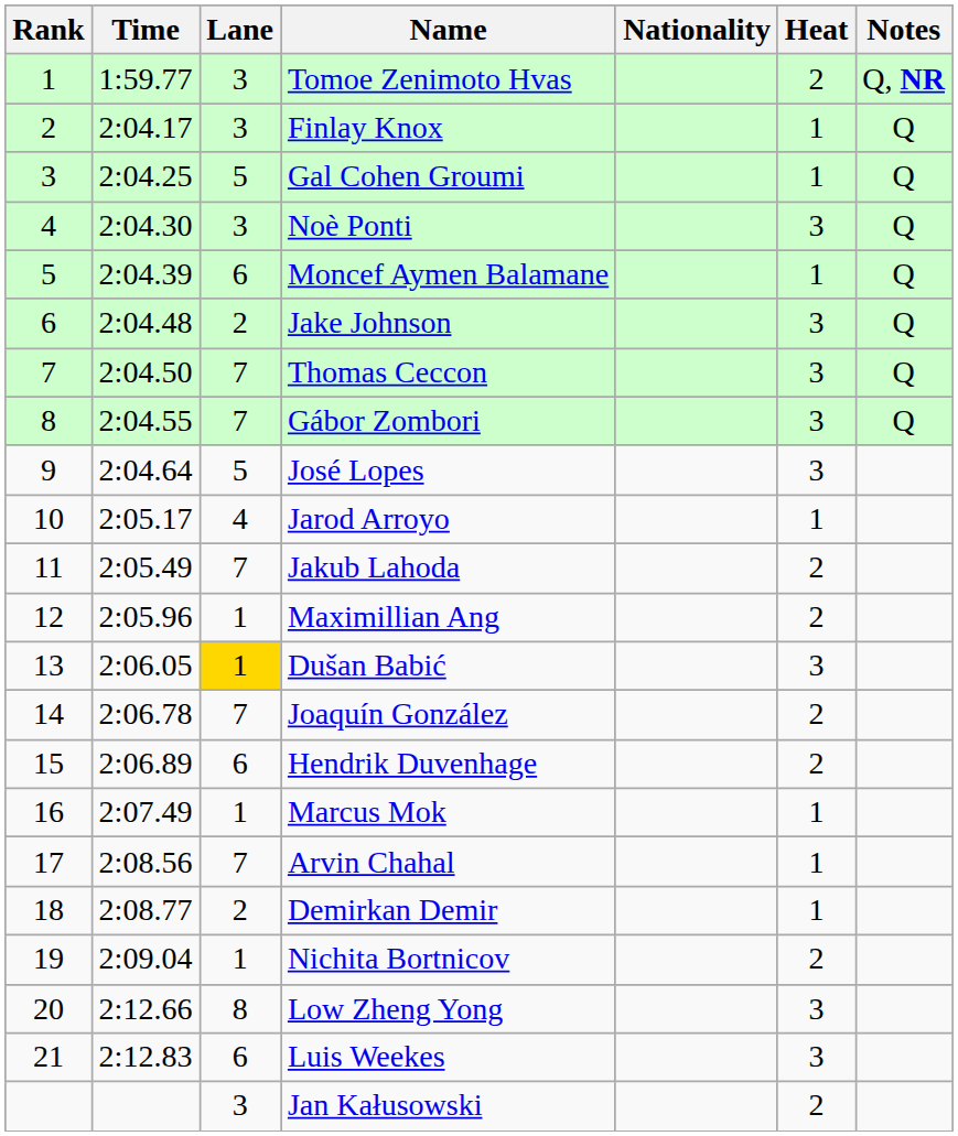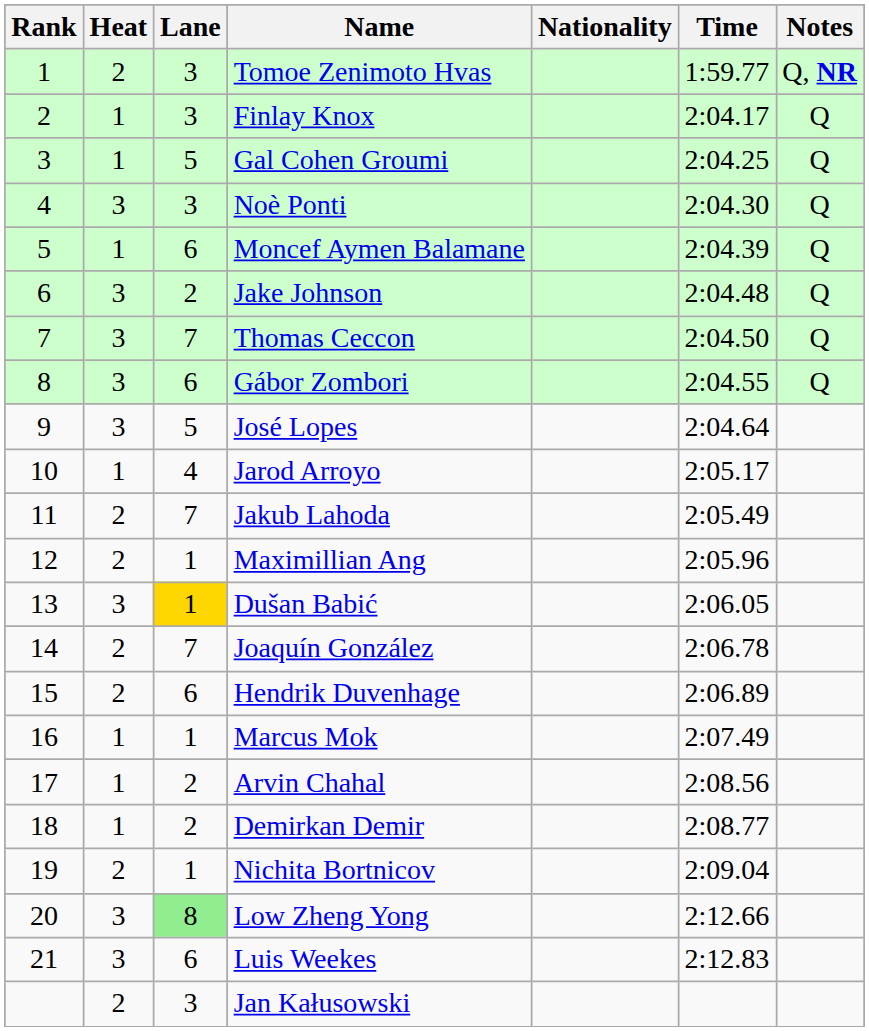 <table class="wikitable sortable" style="text-align:center">
 <tr>
 <th>Rank</th>
-<th>Time</th>
+<th>Heat</th>
 <th>Lane</th>
 <th>Name</th>
 <th>Nationality</th>
-<th>Heat</th>
+<th>Time</th>
 <th>Notes</th>
 </tr>
 <tr bgcolor=ccffcc>
 <td>1</td>
-<td>1:59.77</td>
+<td>2</td>
 <td>3</td>
 <td align=left><a href='#'>Tomoe Zenimoto Hvas</a></td>
 <td align=left></td>
-<td>2</td>
+<td>1:59.77</td>
 <td>Q, <strong><a href='#'>NR</a></strong></td>
 </tr>
 <tr bgcolor=ccffcc>
 <td>2</td>
-<td>2:04.17</td>
+<td>1</td>
 <td>3</td>
 <td align=left><a href='#'>Finlay Knox</a></td>
 <td align=left></td>
-<td>1</td>
+<td>2:04.17</td>
 <td>Q</td>
 </tr>
 <tr bgcolor=ccffcc>
 <td>3</td>
-<td>2:04.25</td>
+<td>1</td>
 <td>5</td>
 <td align=left><a href='#'>Gal Cohen Groumi</a></td>
 <td align=left></td>
-<td>1</td>
+<td>2:04.25</td>
 <td>Q</td>
 </tr>
 <tr bgcolor=ccffcc>
 <td>4</td>
-<td>2:04.30</td>
+<td>3</td>
 <td>3</td>
 <td align=left><a href='#'>Noè Ponti</a></td>
 <td align=left></td>
-<td>3</td>
+<td>2:04.30</td>
 <td>Q</td>
 </tr>
 <tr bgcolor=ccffcc>
 <td>5</td>
-<td>2:04.39</td>
+<td>1</td>
 <td>6</td>
 <td align=left><a href='#'>Moncef Aymen Balamane</a></td>
 <td align=left></td>
-<td>1</td>
+<td>2:04.39</td>
 <td>Q</td>
 </tr>
 <tr bgcolor=ccffcc>
 <td>6</td>
-<td>2:04.48</td>
+<td>3</td>
 <td>2</td>
 <td align=left><a href='#'>Jake Johnson</a></td>
 <td align=left></td>
-<td>3</td>
+<td>2:04.48</td>
 <td>Q</td>
 </tr>
 <tr bgcolor=ccffcc>
 <td>7</td>
-<td>2:04.50</td>
+<td>3</td>
 <td>7</td>
 <td align=left><a href='#'>Thomas Ceccon</a></td>
 <td align=left></td>
-<td>3</td>
+<td>2:04.50</td>
 <td>Q</td>
 </tr>
 <tr bgcolor=ccffcc>
 <td>8</td>
-<td>2:04.55</td>
-<td>7</td>
+<td>3</td>
+<td>6</td>
 <td align=left><a href='#'>Gábor Zombori</a></td>
 <td align=left></td>
-<td>3</td>
+<td>2:04.55</td>
 <td>Q</td>
 </tr>
 <tr>
 <td>9</td>
-<td>2:04.64</td>
+<td>3</td>
 <td>5</td>
 <td align=left><a href='#'>José Lopes</a></td>
 <td align=left></td>
-<td>3</td>
+<td>2:04.64</td>
 <td></td>
 </tr>
 <tr>
 <td>10</td>
-<td>2:05.17</td>
+<td>1</td>
 <td>4</td>
 <td align=left><a href='#'>Jarod Arroyo</a></td>
 <td align=left></td>
-<td>1</td>
+<td>2:05.17</td>
 <td></td>
 </tr>
 <tr>
 <td>11</td>
-<td>2:05.49</td>
+<td>2</td>
 <td>7</td>
 <td align=left><a href='#'>Jakub Lahoda</a></td>
 <td align=left></td>
-<td>2</td>
+<td>2:05.49</td>
 <td></td>
 </tr>
 <tr>
 <td>12</td>
-<td>2:05.96</td>
+<td>2</td>
 <td>1</td>
 <td align=left><a href='#'>Maximillian Ang</a></td>
 <td align=left></td>
-<td>2</td>
+<td>2:05.96</td>
 <td></td>
 </tr>
 <tr>
 <td>13</td>
-<td>2:06.05</td>
+<td>3</td>
 <td style="background: gold;">1</td>
 <td align=left><a href='#'>Dušan Babić</a></td>
 <td align=left></td>
-<td>3</td>
+<td>2:06.05</td>
 <td></td>
 </tr>
 <tr>
 <td>14</td>
-<td>2:06.78</td>
+<td>2</td>
 <td>7</td>
 <td align=left><a href='#'>Joaquín González</a></td>
 <td align=left></td>
-<td>2</td>
+<td>2:06.78</td>
 <td></td>
 </tr>
 <tr>
 <td>15</td>
-<td>2:06.89</td>
+<td>2</td>
 <td>6</td>
 <td align=left><a href='#'>Hendrik Duvenhage</a></td>
 <td align=left></td>
-<td>2</td>
+<td>2:06.89</td>
 <td></td>
 </tr>
 <tr>
 <td>16</td>
-<td>2:07.49</td>
+<td>1</td>
 <td>1</td>
 <td align=left><a href='#'>Marcus Mok</a></td>
 <td align=left></td>
-<td>1</td>
+<td>2:07.49</td>
 <td></td>
 </tr>
 <tr>
 <td>17</td>
-<td>2:08.56</td>
-<td>7</td>
+<td>1</td>
+<td>2</td>
 <td align=left><a href='#'>Arvin Chahal</a></td>
 <td align=left></td>
-<td>1</td>
+<td>2:08.56</td>
 <td></td>
 </tr>
 <tr>
 <td>18</td>
-<td>2:08.77</td>
+<td>1</td>
 <td>2</td>
 <td align=left><a href='#'>Demirkan Demir</a></td>
 <td align=left></td>
-<td>1</td>
+<td>2:08.77</td>
 <td></td>
 </tr>
 <tr>
 <td>19</td>
-<td>2:09.04</td>
+<td>2</td>
 <td>1</td>
 <td align=left><a href='#'>Nichita Bortnicov</a></td>
 <td align=left></td>
-<td>2</td>
+<td>2:09.04</td>
 <td></td>
 </tr>
 <tr>
 <td>20</td>
-<td>2:12.66</td>
-<td>8</td>
+<td>3</td>
+<td style="background: lightgreen;">8</td>
 <td align=left><a href='#'>Low Zheng Yong</a></td>
 <td align=left></td>
-<td>3</td>
+<td>2:12.66</td>
 <td></td>
 </tr>
 <tr>
 <td>21</td>
-<td>2:12.83</td>
+<td>3</td>
 <td>6</td>
 <td align=left><a href='#'>Luis Weekes</a></td>
 <td align=left></td>
-<td>3</td>
+<td>2:12.83</td>
 <td></td>
 </tr>
 <tr>
 <td></td>
-<td></td>
+<td>2</td>
 <td>3</td>
 <td align=left><a href='#'>Jan Kałusowski</a></td>
 <td align=left></td>
-<td>2</td>
+<td></td>
 <td></td>
 </tr>
 </table>
